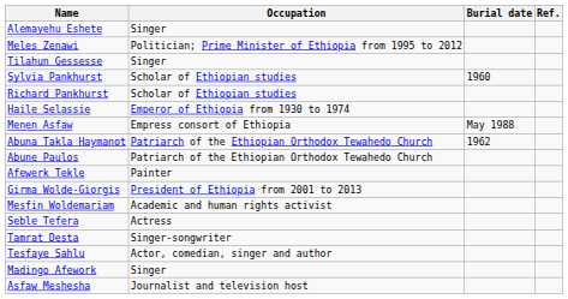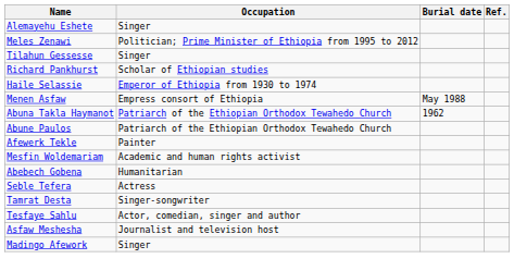 <table class="wikitable">
 <tr>
 <th>Name</th>
 <th>Occupation</th>
 <th>Burial date</th>
 <th>Ref.</th>
 </tr>
 <tr>
 <td><a href='#'>Alemayehu Eshete</a></td>
 <td>Singer</td>
 <td></td>
 <td></td>
 </tr>
 <tr>
 <td><a href='#'>Meles Zenawi</a></td>
 <td>Politician; <a href='#'>Prime Minister of Ethiopia</a> from 1995 to 2012</td>
 <td></td>
 <td></td>
 </tr>
 <tr>
 <td><a href='#'>Tilahun Gessesse</a></td>
 <td>Singer</td>
 <td></td>
-<td></td>
-</tr>
-<tr>
-<td><a href='#'>Sylvia Pankhurst</a></td>
-<td>Scholar of <a href='#'>Ethiopian studies</a></td>
-<td>1960</td>
 <td></td>
 </tr>
 <tr>
 <td><a href='#'>Richard Pankhurst</a></td>
 <td>Scholar of <a href='#'>Ethiopian studies</a></td>
 <td></td>
 <td></td>
 </tr>
 <tr>
 <td><a href='#'>Haile Selassie</a></td>
 <td><a href='#'>Emperor of Ethiopia</a> from 1930 to 1974</td>
 <td></td>
 <td></td>
 </tr>
 <tr>
 <td><a href='#'>Menen Asfaw</a></td>
 <td>Empress consort of Ethiopia</td>
 <td>May 1988</td>
 <td></td>
 </tr>
 <tr>
 <td><a href='#'>Abuna Takla Haymanot</a></td>
 <td><a href='#'>Patriarch</a> of the <a href='#'>Ethiopian Orthodox Tewahedo Church</a></td>
 <td>1962</td>
 <td></td>
 </tr>
 <tr>
 <td><a href='#'>Abune Paulos</a></td>
 <td>Patriarch of the Ethiopian Orthodox Tewahedo Church</td>
 <td></td>
 <td></td>
 </tr>
 <tr>
 <td><a href='#'>Afewerk Tekle</a></td>
 <td>Painter</td>
 <td></td>
 <td></td>
 </tr>
 <tr>
-<td><a href='#'>Girma Wolde-Giorgis</a></td>
-<td><a href='#'>President of Ethiopia</a> from 2001 to 2013</td>
+<td><a href='#'>Mesfin Woldemariam</a></td>
+<td>Academic and human rights activist</td>
 <td></td>
 <td></td>
 </tr>
 <tr>
-<td><a href='#'>Mesfin Woldemariam</a></td>
-<td>Academic and human rights activist</td>
+<td><a href='#'>Abebech Gobena</a></td>
+<td>Humanitarian</td>
 <td></td>
 <td></td>
 </tr>
 <tr>
 <td><a href='#'>Seble Tefera</a></td>
 <td>Actress</td>
 <td></td>
 <td></td>
 </tr>
 <tr>
 <td><a href='#'>Tamrat Desta</a></td>
 <td>Singer-songwriter</td>
 <td></td>
 <td></td>
 </tr>
 <tr>
 <td><a href='#'>Tesfaye Sahlu</a></td>
 <td>Actor, comedian, singer and author</td>
 <td></td>
 <td></td>
 </tr>
 <tr>
+<td><a href='#'>Asfaw Meshesha</a></td>
+<td>Journalist and television host</td>
+<td></td>
+<td></td>
+</tr>
+<tr>
 <td><a href='#'>Madingo Afework</a></td>
 <td>Singer</td>
 <td></td>
 <td></td>
 </tr>
-<tr>
-<td><a href='#'>Asfaw Meshesha</a></td>
-<td>Journalist and television host</td>
-<td></td>
-<td></td>
-</tr>
 </table>
